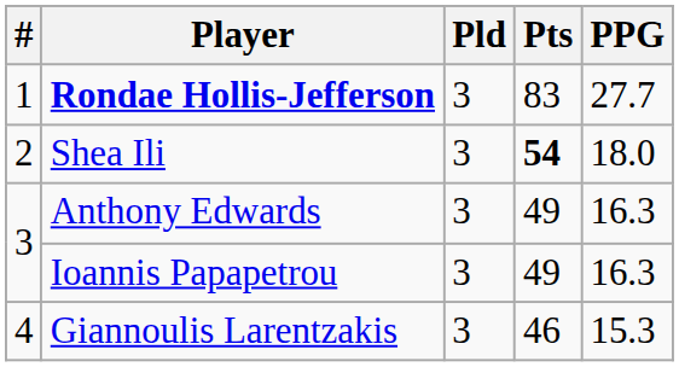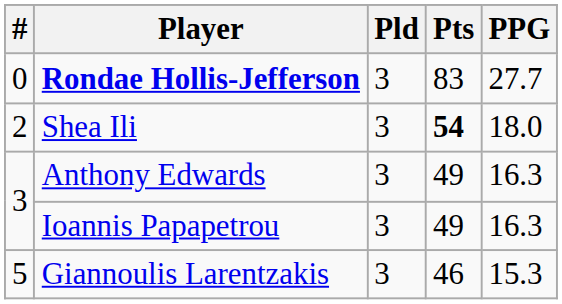 <table class=wikitable width=auto>
 <tr>
 <th>#</th>
 <th>Player</th>
 <th>Pld</th>
 <th>Pts</th>
 <th>PPG</th>
 </tr>
 <tr>
-<td>1</td>
+<td>0</td>
 <td> <strong><a href='#'>Rondae Hollis-Jefferson</a></strong></td>
 <td>3</td>
 <td>83</td>
 <td>27.7</td>
 </tr>
 <tr>
 <td>2</td>
 <td> <a href='#'>Shea Ili</a></td>
 <td>3</td>
 <td><strong>54</strong></td>
 <td>18.0</td>
 </tr>
 <tr>
 <td rowspan=2>3</td>
 <td> <a href='#'>Anthony Edwards</a></td>
 <td>3</td>
 <td>49</td>
 <td>16.3</td>
 </tr>
 <tr>
 <td> <a href='#'>Ioannis Papapetrou</a></td>
 <td>3</td>
 <td>49</td>
 <td>16.3</td>
 </tr>
 <tr>
-<td>4</td>
+<td>5</td>
 <td> <a href='#'>Giannoulis Larentzakis</a></td>
 <td>3</td>
 <td>46</td>
 <td>15.3</td>
 </tr>
 </table>
